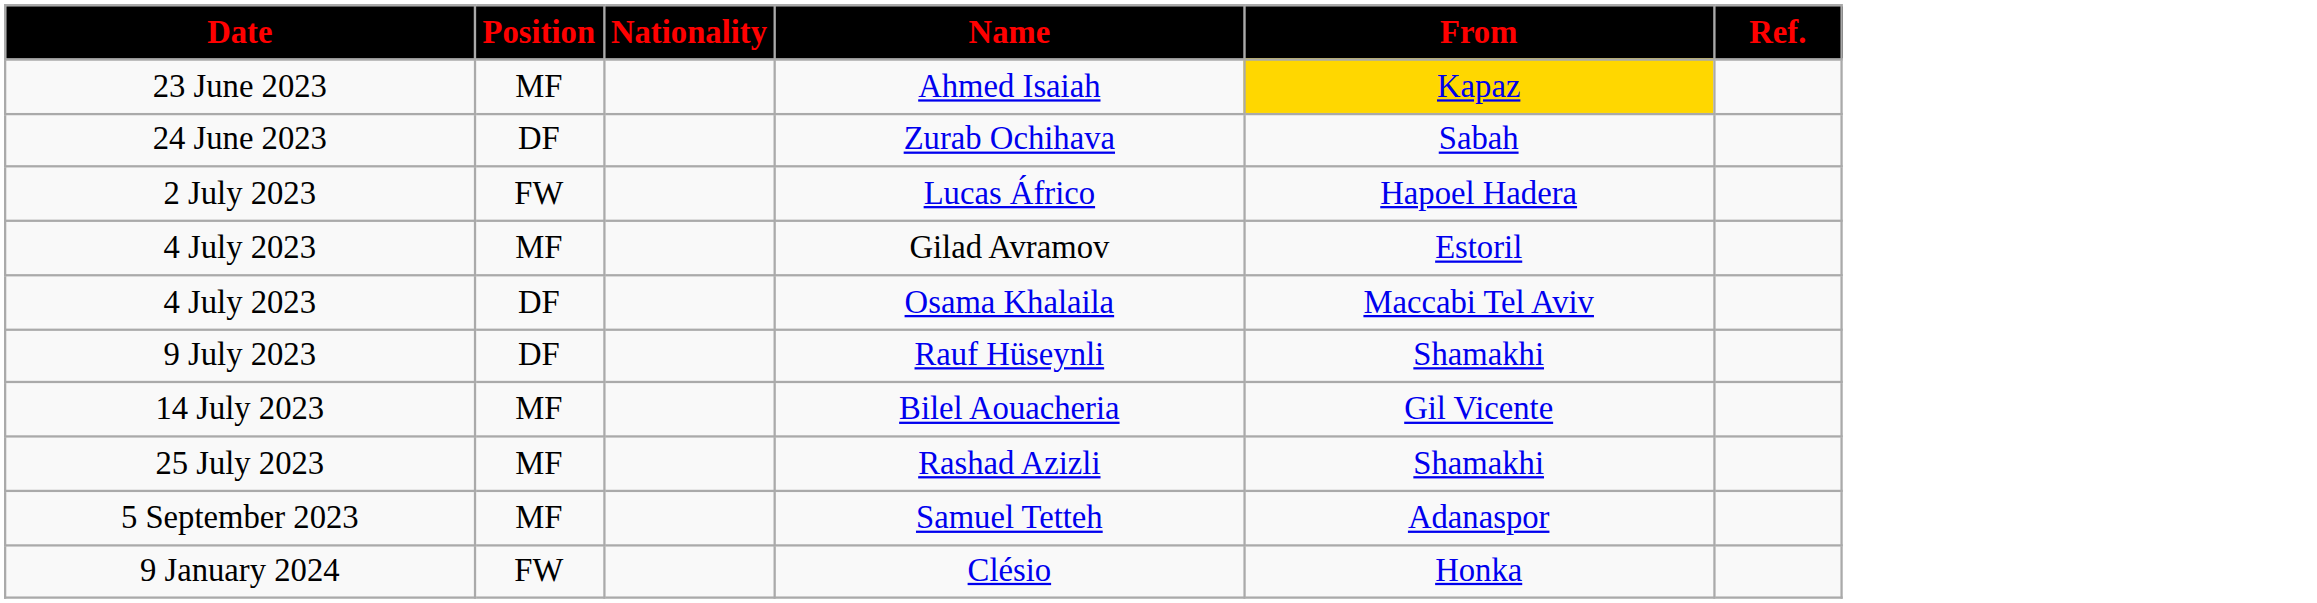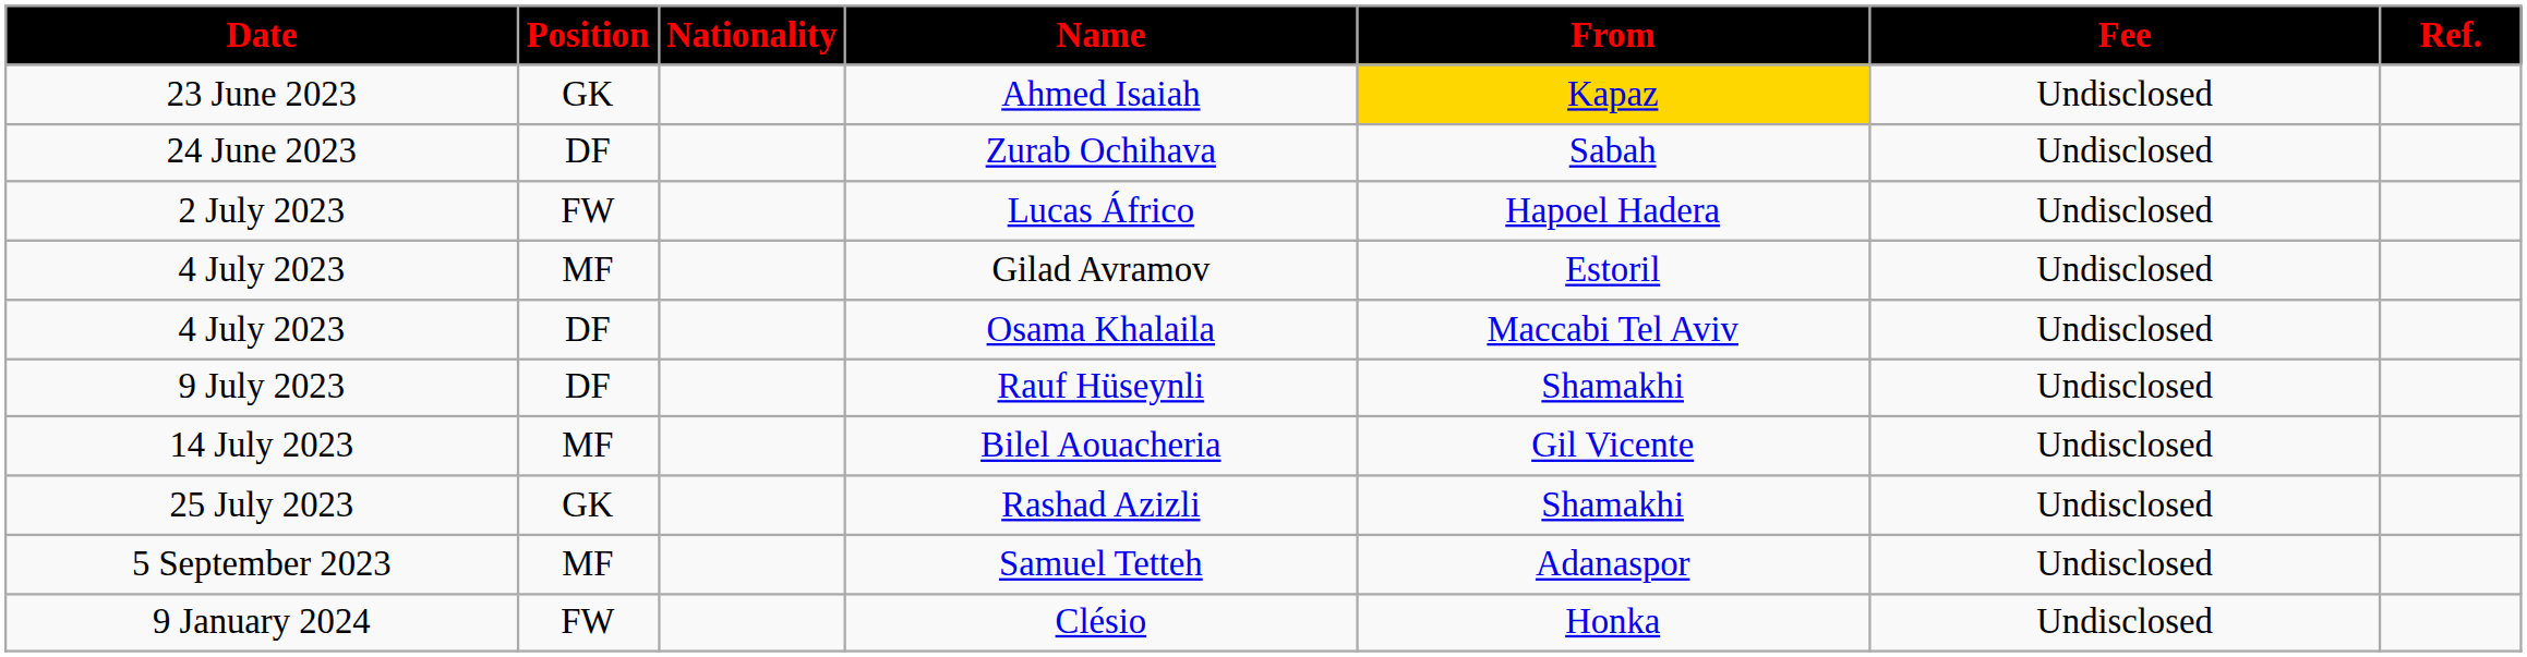 <table class="wikitable"  style="text-align:center; font-size:90%; ">
 <tr>
 <th style="background:#000000; color:#FF0000; width:200px;">Date</th>
 <th style="background:#000000; color:#FF0000; width:50px;">Position</th>
 <th style="background:#000000; color:#FF0000; width:50px;">Nationality</th>
 <th style="background:#000000; color:#FF0000; width:200px;">Name</th>
 <th style="background:#000000; color:#FF0000; width:200px;">From</th>
+<th style="background:#000000; color:#FF0000; width:200px;">Fee</th>
 <th style="background:#000000; color:#FF0000; width:50px;">Ref.</th>
 </tr>
 <tr>
 <td>23 June 2023</td>
-<td>MF</td>
+<td>GK</td>
 <td></td>
 <td><a href='#'>Ahmed Isaiah</a></td>
 <td style="background: gold;"><a href='#'>Kapaz</a></td>
+<td>Undisclosed</td>
 <td></td>
 </tr>
 <tr>
 <td>24 June 2023</td>
 <td>DF</td>
 <td></td>
 <td><a href='#'>Zurab Ochihava</a></td>
 <td><a href='#'>Sabah</a></td>
+<td>Undisclosed</td>
 <td></td>
 </tr>
 <tr>
 <td>2 July 2023</td>
 <td>FW</td>
 <td></td>
 <td><a href='#'>Lucas Áfrico</a></td>
 <td><a href='#'>Hapoel Hadera</a></td>
+<td>Undisclosed</td>
 <td></td>
 </tr>
 <tr>
 <td>4 July 2023</td>
 <td>MF</td>
 <td></td>
 <td>Gilad Avramov</td>
 <td><a href='#'>Estoril</a></td>
+<td>Undisclosed</td>
 <td></td>
 </tr>
 <tr>
 <td>4 July 2023</td>
 <td>DF</td>
 <td></td>
 <td><a href='#'>Osama Khalaila</a></td>
 <td><a href='#'>Maccabi Tel Aviv</a></td>
+<td>Undisclosed</td>
 <td></td>
 </tr>
 <tr>
 <td>9 July 2023</td>
 <td>DF</td>
 <td></td>
 <td><a href='#'>Rauf Hüseynli</a></td>
 <td><a href='#'>Shamakhi</a></td>
+<td>Undisclosed</td>
 <td></td>
 </tr>
 <tr>
 <td>14 July 2023</td>
 <td>MF</td>
 <td></td>
 <td><a href='#'>Bilel Aouacheria</a></td>
 <td><a href='#'>Gil Vicente</a></td>
+<td>Undisclosed</td>
 <td></td>
 </tr>
 <tr>
 <td>25 July 2023</td>
-<td>MF</td>
+<td>GK</td>
 <td></td>
 <td><a href='#'>Rashad Azizli</a></td>
 <td><a href='#'>Shamakhi</a></td>
+<td>Undisclosed</td>
 <td></td>
 </tr>
 <tr>
 <td>5 September 2023</td>
 <td>MF</td>
 <td></td>
 <td><a href='#'>Samuel Tetteh</a></td>
 <td><a href='#'>Adanaspor</a></td>
+<td>Undisclosed</td>
 <td></td>
 </tr>
 <tr>
 <td>9 January 2024</td>
 <td>FW</td>
 <td></td>
 <td><a href='#'>Clésio</a></td>
 <td><a href='#'>Honka</a></td>
+<td>Undisclosed</td>
 <td></td>
 </tr>
 </table>
